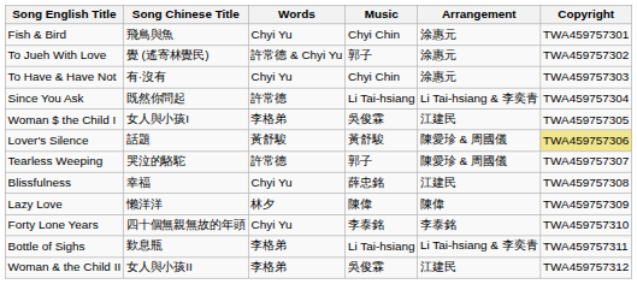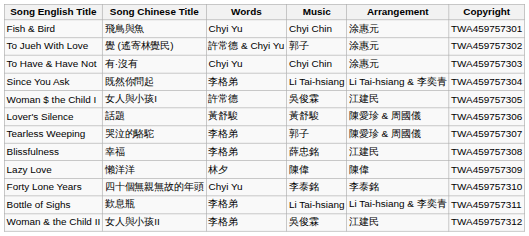 <table class="wikitable">
 <tr>
 <th>Song English Title</th>
 <th>Song Chinese Title</th>
 <th>Words</th>
 <th>Music</th>
 <th>Arrangement</th>
 <th>Copyright</th>
 </tr>
 <tr>
 <td>Fish & Bird</td>
 <td>飛鳥與魚</td>
 <td>Chyi Yu</td>
 <td>Chyi Chin</td>
 <td>涂惠元</td>
 <td>TWA459757301</td>
 </tr>
 <tr>
 <td>To Jueh With Love</td>
 <td>覺 (遙寄林覺民)</td>
 <td>許常德 & Chyi Yu</td>
 <td>郭子</td>
 <td>涂惠元</td>
 <td>TWA459757302</td>
 </tr>
 <tr>
 <td>To Have & Have Not</td>
 <td>有·沒有</td>
 <td>Chyi Yu</td>
 <td>Chyi Chin</td>
 <td>涂惠元</td>
 <td>TWA459757303</td>
 </tr>
 <tr>
 <td>Since You Ask</td>
 <td>既然你問起</td>
-<td>許常德</td>
+<td>李格弟</td>
 <td>Li Tai-hsiang</td>
 <td>Li Tai-hsiang & 李奕青</td>
 <td>TWA459757304</td>
 </tr>
 <tr>
 <td>Woman $ the Child I</td>
 <td>女人與小孩I</td>
-<td>李格弟</td>
+<td>許常德</td>
 <td>吳俊霖</td>
 <td>江建民</td>
 <td>TWA459757305</td>
 </tr>
 <tr>
 <td>Lover's Silence</td>
 <td>話題</td>
 <td>黃舒駿</td>
 <td>黃舒駿</td>
 <td>陳愛珍 & 周國儀</td>
-<td style="background: khaki;">TWA459757306</td>
+<td>TWA459757306</td>
 </tr>
 <tr>
 <td>Tearless Weeping</td>
 <td>哭泣的駱駝</td>
-<td>許常德</td>
+<td>李格弟</td>
 <td>郭子</td>
 <td>陳愛珍 & 周國儀</td>
 <td>TWA459757307</td>
 </tr>
 <tr>
 <td>Blissfulness</td>
 <td>幸福</td>
-<td>Chyi Yu</td>
+<td>李格弟</td>
 <td>薛忠銘</td>
 <td>江建民</td>
 <td>TWA459757308</td>
 </tr>
 <tr>
 <td>Lazy Love</td>
 <td>懶洋洋</td>
 <td>林夕</td>
 <td>陳偉</td>
 <td>陳偉</td>
 <td>TWA459757309</td>
 </tr>
 <tr>
 <td>Forty Lone Years</td>
 <td>四十個無親無故的年頭</td>
 <td>Chyi Yu</td>
 <td>李泰銘</td>
 <td>李泰銘</td>
 <td>TWA459757310</td>
 </tr>
 <tr>
 <td>Bottle of Sighs</td>
 <td>歎息瓶</td>
 <td>李格弟</td>
 <td>Li Tai-hsiang</td>
 <td>Li Tai-hsiang & 李奕青</td>
 <td>TWA459757311</td>
 </tr>
 <tr>
 <td>Woman & the Child II</td>
 <td>女人與小孩II</td>
 <td>李格弟</td>
 <td>吳俊霖</td>
 <td>江建民</td>
 <td>TWA459757312</td>
 </tr>
 </table>
